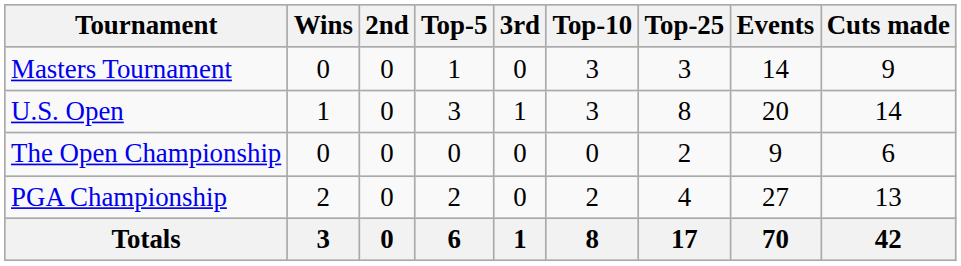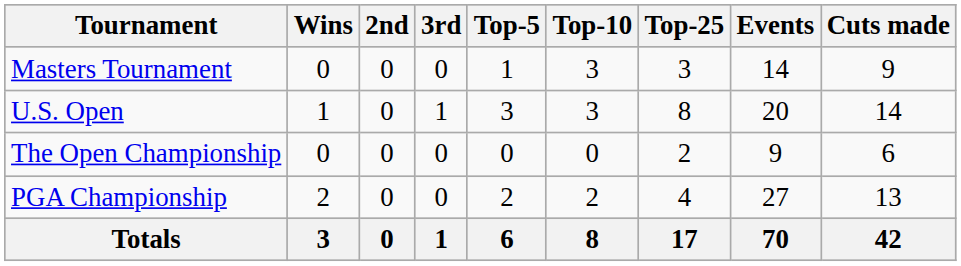 <table class=wikitable style=text-align:center>
 <tr>
 <th>Tournament</th>
 <th>Wins</th>
 <th>2nd</th>
+<th>3rd</th>
 <th>Top-5</th>
-<th>3rd</th>
 <th>Top-10</th>
 <th>Top-25</th>
 <th>Events</th>
 <th>Cuts made</th>
 </tr>
 <tr>
 <td align=left><a href='#'>Masters Tournament</a></td>
 <td>0</td>
 <td>0</td>
+<td>0</td>
 <td>1</td>
-<td>0</td>
 <td>3</td>
 <td>3</td>
 <td>14</td>
 <td>9</td>
 </tr>
 <tr>
 <td align=left><a href='#'>U.S. Open</a></td>
 <td>1</td>
 <td>0</td>
+<td>1</td>
 <td>3</td>
-<td>1</td>
 <td>3</td>
 <td>8</td>
 <td>20</td>
 <td>14</td>
 </tr>
 <tr>
 <td align=left><a href='#'>The Open Championship</a></td>
 <td>0</td>
 <td>0</td>
 <td>0</td>
 <td>0</td>
 <td>0</td>
 <td>2</td>
 <td>9</td>
 <td>6</td>
 </tr>
 <tr>
 <td align=left><a href='#'>PGA Championship</a></td>
 <td>2</td>
 <td>0</td>
+<td>0</td>
 <td>2</td>
-<td>0</td>
 <td>2</td>
 <td>4</td>
 <td>27</td>
 <td>13</td>
 </tr>
 <tr>
 <th>Totals</th>
 <th>3</th>
 <th>0</th>
+<th>1</th>
 <th>6</th>
-<th>1</th>
 <th>8</th>
 <th>17</th>
 <th>70</th>
 <th>42</th>
 </tr>
 </table>
